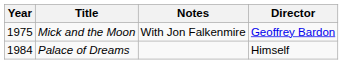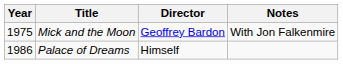 <table class="wikitable">
 <tr>
 <th>Year</th>
 <th>Title</th>
+<th>Director</th>
 <th>Notes</th>
-<th>Director</th>
 </tr>
 <tr>
 <td>1975</td>
 <td><em>Mick and the Moon</em></td>
+<td><a href='#'>Geoffrey Bardon</a></td>
 <td>With Jon Falkenmire</td>
-<td><a href='#'>Geoffrey Bardon</a></td>
 </tr>
 <tr>
-<td>1984</td>
+<td>1986</td>
 <td><em>Palace of Dreams</em></td>
+<td>Himself</td>
 <td></td>
-<td>Himself</td>
 </tr>
 </table>
